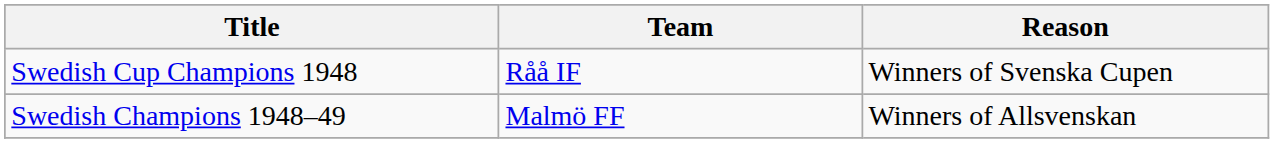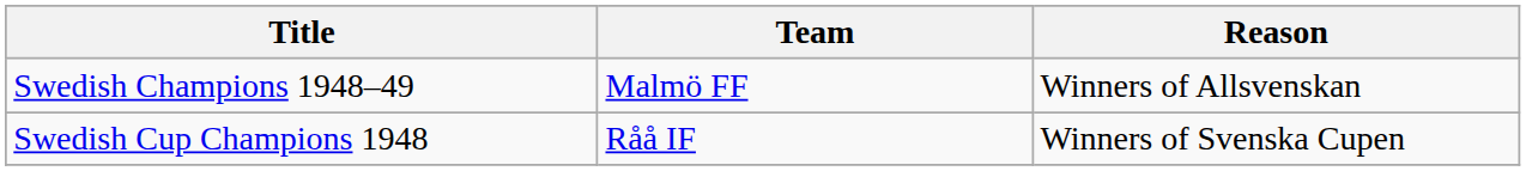 <table class="wikitable" style="text-align: left;">
 <tr>
 <th style="width: 275px;">Title</th>
 <th style="width: 200px;">Team</th>
 <th style="width: 225px;">Reason</th>
 </tr>
 <tr>
+<td><a href='#'>Swedish Champions</a> 1948–49</td>
+<td><a href='#'>Malmö FF</a></td>
+<td>Winners of Allsvenskan</td>
+</tr>
+<tr>
 <td><a href='#'>Swedish Cup Champions</a> 1948</td>
 <td><a href='#'>Råå IF</a></td>
 <td>Winners of Svenska Cupen</td>
 </tr>
-<tr>
-<td><a href='#'>Swedish Champions</a> 1948–49</td>
-<td><a href='#'>Malmö FF</a></td>
-<td>Winners of Allsvenskan</td>
-</tr>
 </table>
